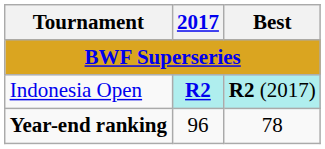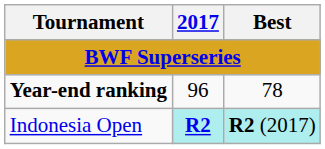 <table style='font-size: 90%; text-align:center;' class='wikitable'>
 <tr>
 <th>Tournament</th>
 <th><a href='#'>2017</a></th>
 <th>Best</th>
 </tr>
 <tr bgcolor=DAA520>
 <td colspan="3" align=center><strong><a href='#'>BWF Superseries</a></strong></td>
 </tr>
 <tr>
+<td align=left><strong>Year-end ranking</strong></td>
+<td>96</td>
+<td>78</td>
+</tr>
+<tr>
 <td align=left><a href='#'>Indonesia Open</a></td>
 <td bgcolor=AFEEEE><a href='#'><strong>R2</strong></a></td>
 <td bgcolor=AFEEEE><strong>R2</strong> (2017)</td>
 </tr>
-<tr>
-<td align=left><strong>Year-end ranking</strong></td>
-<td>96</td>
-<td>78</td>
-</tr>
 </table>
